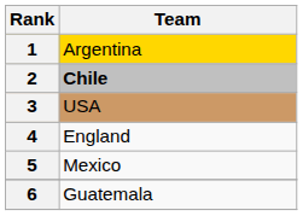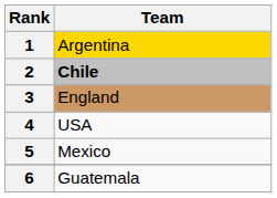 <table class="wikitable">
 <tr>
 <th>Rank</th>
 <th width=200px>Team</th>
 </tr>
 <tr bgcolor=gold>
 <th>1</th>
 <td> Argentina</td>
 </tr>
 <tr bgcolor=silver>
 <th>2</th>
 <td><strong> Chile</strong></td>
 </tr>
 <tr bgcolor=cc9966>
 <th>3</th>
-<td> USA</td>
+<td> England</td>
 </tr>
 <tr>
 <th>4</th>
-<td> England</td>
+<td> USA</td>
 </tr>
 <tr>
 <th>5</th>
 <td> Mexico</td>
 </tr>
 <tr>
 </tr>
 <tr>
 <th>6</th>
 <td> Guatemala</td>
 </tr>
 <tr>
 </tr>
 </table>
